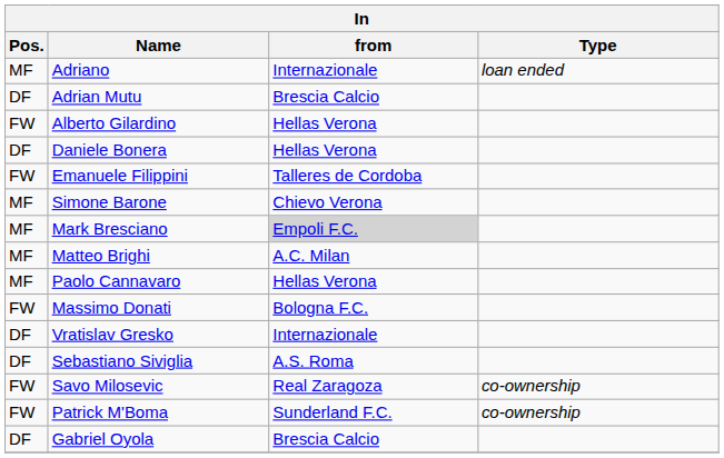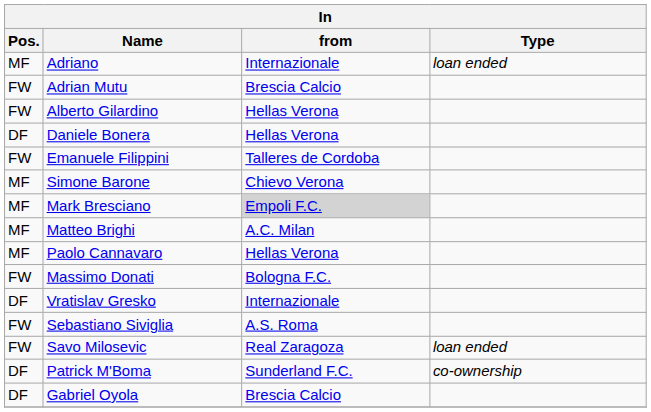 <table class="wikitable" style="font-size:90%;width:99%;">
 <tr>
 <th colspan="4">In</th>
 </tr>
 <tr>
 <th width=3%>Pos.</th>
 <th width=32%>Name</th>
 <th width=30%>from</th>
 <th width=35%>Type</th>
 </tr>
 <tr>
 <td>MF</td>
 <td><a href='#'>Adriano</a></td>
 <td><a href='#'>Internazionale</a></td>
 <td><em>loan ended</em></td>
 </tr>
 <tr>
-<td>DF</td>
+<td>FW</td>
 <td><a href='#'>Adrian Mutu</a></td>
 <td><a href='#'>Brescia Calcio</a></td>
 <td></td>
 </tr>
 <tr>
 <td>FW</td>
 <td><a href='#'>Alberto Gilardino</a></td>
 <td><a href='#'>Hellas Verona</a></td>
 <td></td>
 </tr>
 <tr>
 <td>DF</td>
 <td><a href='#'>Daniele Bonera</a></td>
 <td><a href='#'>Hellas Verona</a></td>
 <td></td>
 </tr>
 <tr>
 <td>FW</td>
 <td><a href='#'>Emanuele Filippini</a></td>
 <td><a href='#'>Talleres de Cordoba</a></td>
 <td></td>
 </tr>
 <tr>
 <td>MF</td>
 <td><a href='#'>Simone Barone</a></td>
 <td><a href='#'>Chievo Verona</a></td>
 <td></td>
 </tr>
 <tr>
 <td>MF</td>
 <td><a href='#'>Mark Bresciano</a></td>
 <td style="background: lightgrey;"><a href='#'>Empoli F.C.</a></td>
 <td></td>
 </tr>
 <tr>
 <td>MF</td>
 <td><a href='#'>Matteo Brighi</a></td>
 <td><a href='#'>A.C. Milan</a></td>
 <td></td>
 </tr>
 <tr>
 <td>MF</td>
 <td><a href='#'>Paolo Cannavaro</a></td>
 <td><a href='#'>Hellas Verona</a></td>
 <td></td>
 </tr>
 <tr>
 <td>FW</td>
 <td><a href='#'>Massimo Donati</a></td>
 <td><a href='#'>Bologna F.C.</a></td>
 <td></td>
 </tr>
 <tr>
 <td>DF</td>
 <td><a href='#'>Vratislav Gresko</a></td>
 <td><a href='#'>Internazionale</a></td>
 <td></td>
 </tr>
 <tr>
-<td>DF</td>
+<td>FW</td>
 <td><a href='#'>Sebastiano Siviglia</a></td>
 <td><a href='#'>A.S. Roma</a></td>
 <td></td>
 </tr>
 <tr>
 <td>FW</td>
 <td><a href='#'>Savo Milosevic</a></td>
 <td><a href='#'>Real Zaragoza</a></td>
-<td><em>co-ownership</em></td>
+<td><em>loan ended</em></td>
 </tr>
 <tr>
-<td>FW</td>
+<td>DF</td>
 <td><a href='#'>Patrick M'Boma</a></td>
 <td><a href='#'>Sunderland F.C.</a></td>
 <td><em>co-ownership</em></td>
 </tr>
 <tr>
 <td>DF</td>
 <td><a href='#'>Gabriel Oyola</a></td>
 <td><a href='#'>Brescia Calcio</a></td>
 <td></td>
 </tr>
 <tr>
 </tr>
 </table>
